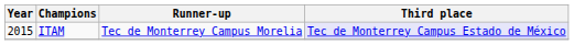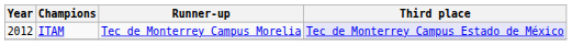 <table class="wikitable sortable">
 <tr>
 <th>Year</th>
 <th>Champions</th>
 <th>Runner-up</th>
 <th>Third place</th>
 </tr>
 <tr>
-<td>2015</td>
+<td>2012</td>
 <td><a href='#'>ITAM</a></td>
 <td><a href='#'>Tec de Monterrey Campus Morelia</a></td>
 <td style="background: lavender;"><a href='#'>Tec de Monterrey Campus Estado de México</a></td>
 </tr>
 <tr>
 </tr>
 </table>
